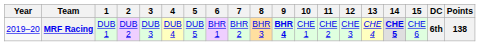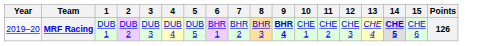 <table class="wikitable" style="text-align:center; font-size:85%">
 <tr>
 <th>Year</th>
 <th>Team</th>
 <th>1</th>
 <th>2</th>
 <th>3</th>
 <th>4</th>
 <th>5</th>
 <th>6</th>
 <th>7</th>
 <th>8</th>
 <th>9</th>
 <th>10</th>
 <th>11</th>
 <th>12</th>
 <th>13</th>
 <th>14</th>
 <th>15</th>
-<th>DC</th>
 <th>Points</th>
 </tr>
 <tr>
 <td nowrap><a href='#'>2019–20</a></td>
 <th nowrap><a href='#'>MRF Racing</a></th>
 <td style="background:#DFFFDF;"><a href='#'>DUB<br>1</a><br></td>
 <td style="background:#EFCFFF;"><a href='#'>DUB<br>2</a><br></td>
 <td style="background:#DFFFDF;"><a href='#'>DUB<br>3</a><br></td>
 <td style="background:#FFFFBF;"><a href='#'>DUB<br>4</a><br></td>
 <td style="background:#DFFFDF;"><a href='#'>DUB<br>5</a><br></td>
 <td style="background:#EFCFFF;"><a href='#'>BHR<br>1</a><br></td>
 <td style="background:#DFFFDF;"><a href='#'>BHR<br>2</a><br></td>
 <td style="background:#FFDF9F;"><a href='#'>BHR<br>3</a><br></td>
 <td style="background:#DFFFDF;"><strong><a href='#'>BHR<br>4</a><br></strong></td>
 <td style="background:#DFFFDF;"><a href='#'>CHE<br>1</a><br></td>
 <td style="background:#DFFFDF;"><a href='#'>CHE<br>2</a><br></td>
 <td style="background:#DFFFDF;"><a href='#'>CHE<br>3</a><br></td>
 <td style="background:#FFFFBF;"><em><a href='#'>CHE<br>4</a></em><br></td>
 <td style="background:#DFDFDF;"><strong><a href='#'>CHE<br>5</a></strong><br></td>
 <td style="background:#DFFFDF;"><a href='#'>CHE<br>6</a><br></td>
-<th style="background:#;">6th</th>
-<th style="background:#;">138</th>
+<th style="background:#;">126</th>
 </tr>
 </table>
